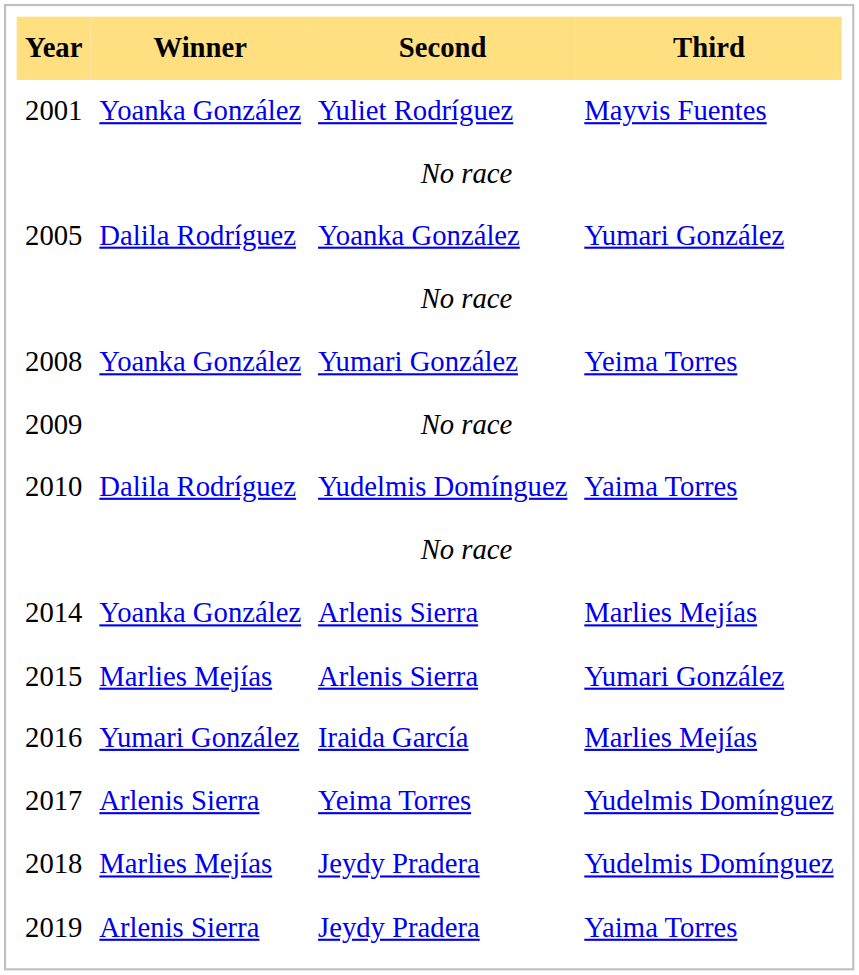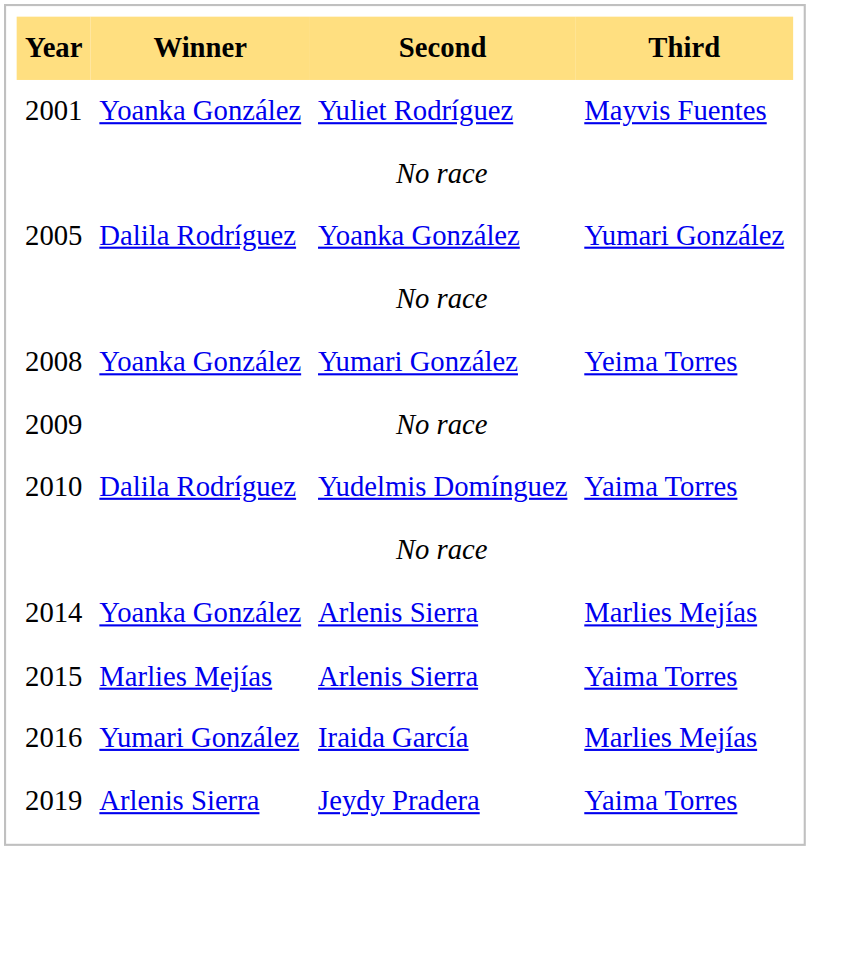 <table cellpadding="4" cellspacing="0"  style="border: 1px solid silver; color: black; margin: 0 0 0.5em 0; background-color: white; padding: 5px; text-align: left; font-size:85%; vertical-align: top; line-height:1.6em;">
 <tr>
 <th scope=col; align="center" bgcolor="FFDF80">Year</th>
 <th scope=col; align="center" bgcolor="FFDF80">Winner</th>
 <th scope=col; align="center" bgcolor="FFDF80">Second</th>
 <th scope=col; align="center" bgcolor="FFDF80">Third</th>
 </tr>
 <tr>
 <td>2001</td>
 <td><a href='#'>Yoanka González</a></td>
 <td><a href='#'>Yuliet Rodríguez</a></td>
 <td><a href='#'>Mayvis Fuentes</a></td>
 </tr>
 <tr>
 <td></td>
 <td colspan=3; align=center><em>No race</em></td>
 </tr>
 <tr>
 <td>2005</td>
 <td><a href='#'>Dalila Rodríguez</a></td>
 <td><a href='#'>Yoanka González</a></td>
 <td><a href='#'>Yumari González</a></td>
 </tr>
 <tr>
 <td></td>
 <td colspan=3; align=center><em>No race</em></td>
 </tr>
 <tr>
 <td>2008</td>
 <td><a href='#'>Yoanka González</a></td>
 <td><a href='#'>Yumari González</a></td>
 <td><a href='#'>Yeima Torres</a></td>
 </tr>
 <tr>
 <td>2009</td>
 <td colspan=3; align=center><em>No race</em></td>
 </tr>
 <tr>
 <td>2010</td>
 <td><a href='#'>Dalila Rodríguez</a></td>
 <td><a href='#'>Yudelmis Domínguez</a></td>
 <td><a href='#'>Yaima Torres</a></td>
 </tr>
 <tr>
 <td></td>
 <td colspan=3; align=center><em>No race</em></td>
 </tr>
 <tr>
 <td>2014</td>
 <td><a href='#'>Yoanka González</a></td>
 <td><a href='#'>Arlenis Sierra</a></td>
 <td><a href='#'>Marlies Mejías</a></td>
 </tr>
 <tr>
 <td>2015</td>
 <td><a href='#'>Marlies Mejías</a></td>
 <td><a href='#'>Arlenis Sierra</a></td>
-<td><a href='#'>Yumari González</a></td>
+<td><a href='#'>Yaima Torres</a></td>
 </tr>
 <tr>
 <td>2016</td>
 <td><a href='#'>Yumari González</a></td>
 <td><a href='#'>Iraida García</a></td>
 <td><a href='#'>Marlies Mejías</a></td>
 </tr>
 <tr>
-<td>2017</td>
-<td><a href='#'>Arlenis Sierra</a></td>
-<td><a href='#'>Yeima Torres</a></td>
-<td><a href='#'>Yudelmis Domínguez</a></td>
-</tr>
-<tr>
-<td>2018</td>
-<td><a href='#'>Marlies Mejías</a></td>
-<td><a href='#'>Jeydy Pradera</a></td>
-<td><a href='#'>Yudelmis Domínguez</a></td>
-</tr>
-<tr>
 <td>2019</td>
 <td><a href='#'>Arlenis Sierra</a></td>
 <td><a href='#'>Jeydy Pradera</a></td>
 <td><a href='#'>Yaima Torres</a></td>
 </tr>
 </table>
